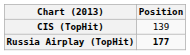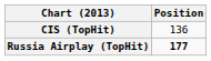 <table class="wikitable sortable plainrowheaders" style="text-align:center">
 <tr>
 <th scope="col">Chart (2013)</th>
 <th scope="col">Position</th>
 </tr>
 <tr>
 <th scope="row">CIS (TopHit)</th>
-<td>139</td>
+<td>136</td>
 </tr>
 <tr>
 <th scope="row">Russia Airplay (TopHit)</th>
 <td><strong>177</strong></td>
 </tr>
 </table>
